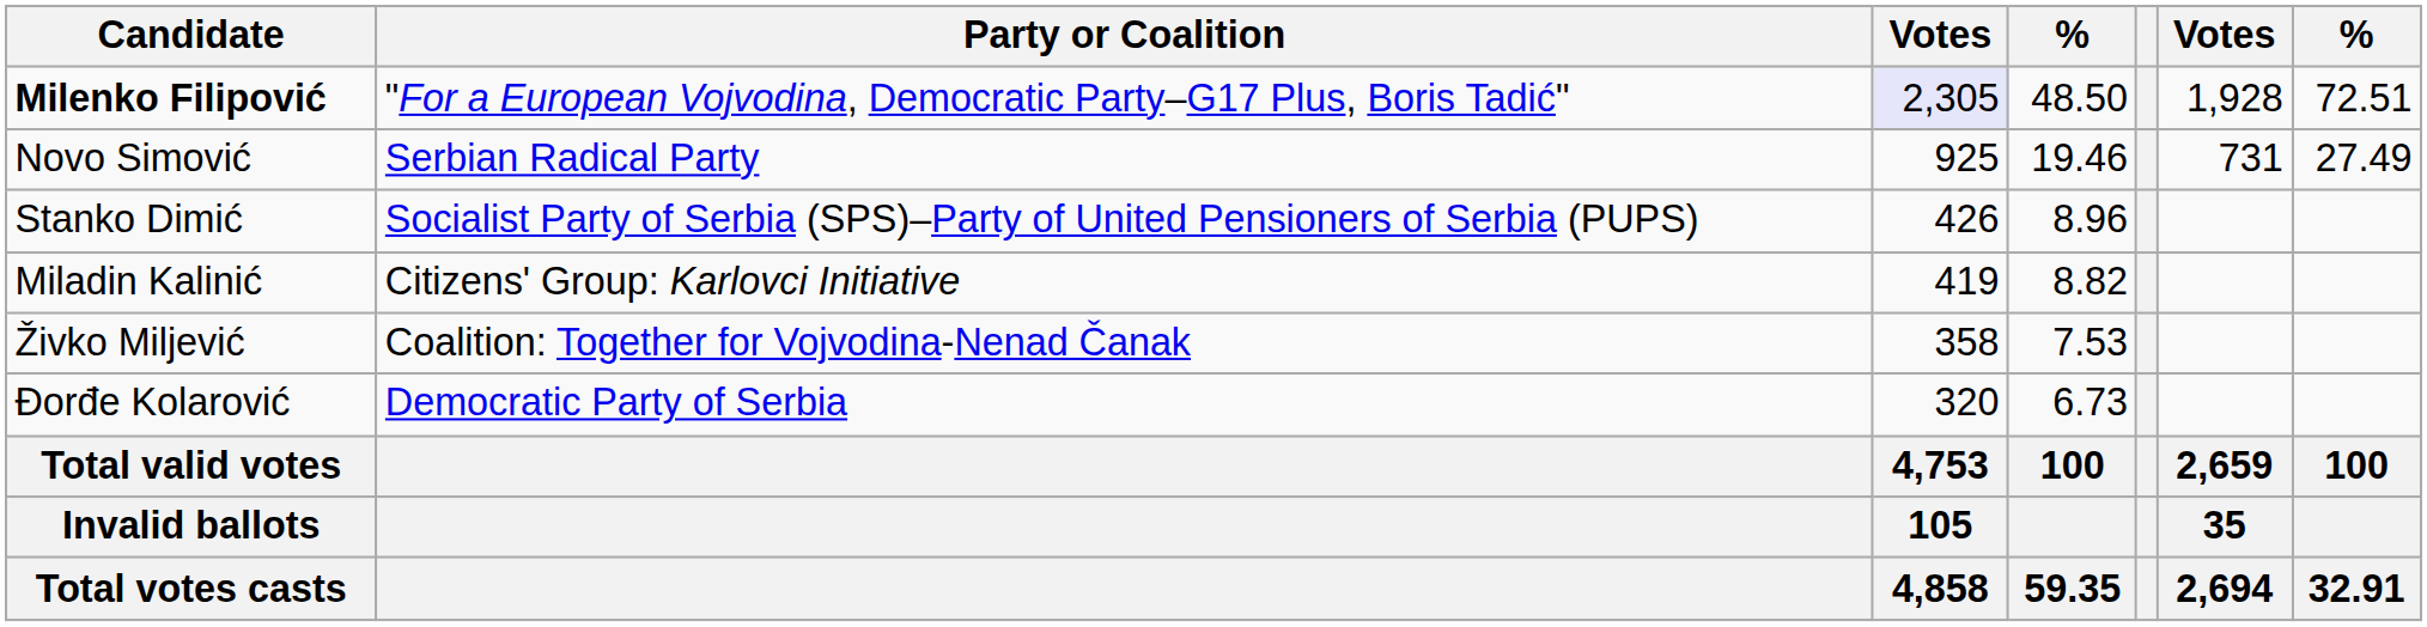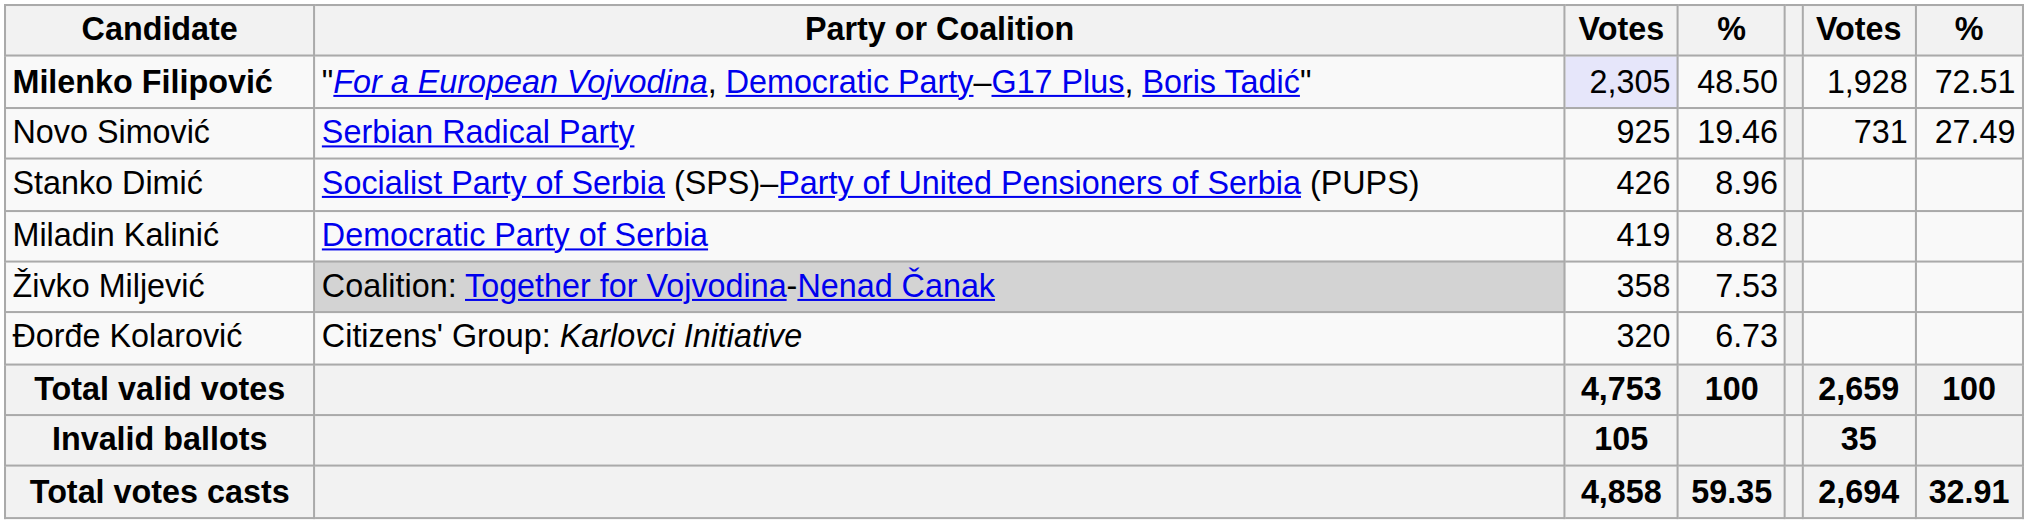 <table style="width:1000px;" class="wikitable">
 <tr>
 <th>Candidate</th>
 <th>Party or Coalition</th>
 <th>Votes</th>
 <th>%</th>
 <th></th>
 <th>Votes</th>
 <th>%</th>
 </tr>
 <tr>
 <td align="left"><strong>Milenko Filipović</strong></td>
 <td align="left">"<em><a href='#'>For a European Vojvodina</a></em>, <a href='#'>Democratic Party</a>–<a href='#'>G17 Plus</a>, <a href='#'>Boris Tadić</a>"</td>
 <td align="right" style="background: lavender;">2,305</td>
 <td align="right">48.50</td>
 <th align="left"></th>
 <td align="right">1,928</td>
 <td align="right">72.51</td>
 </tr>
 <tr>
 <td align="left">Novo Simović</td>
 <td align="left"><a href='#'>Serbian Radical Party</a></td>
 <td align="right">925</td>
 <td align="right">19.46</td>
 <th align="left"></th>
 <td align="right">731</td>
 <td align="right">27.49</td>
 </tr>
 <tr>
 <td align="left">Stanko Dimić</td>
 <td align="left"><a href='#'>Socialist Party of Serbia</a> (SPS)–<a href='#'>Party of United Pensioners of Serbia</a> (PUPS)</td>
 <td align="right">426</td>
 <td align="right">8.96</td>
 <th align="left"></th>
 <td align="right"></td>
 <td align="right"></td>
 </tr>
 <tr>
 <td align="left">Miladin Kalinić</td>
-<td align="left">Citizens' Group: <em>Karlovci Initiative</em></td>
+<td align="left"><a href='#'>Democratic Party of Serbia</a></td>
 <td align="right">419</td>
 <td align="right">8.82</td>
 <th align="left"></th>
 <td align="right"></td>
 <td align="right"></td>
 </tr>
 <tr>
 <td align="left">Živko Miljević</td>
-<td align="left">Coalition: <a href='#'>Together for Vojvodina</a>-<a href='#'>Nenad Čanak</a></td>
+<td align="left" style="background: lightgrey;">Coalition: <a href='#'>Together for Vojvodina</a>-<a href='#'>Nenad Čanak</a></td>
 <td align="right">358</td>
 <td align="right">7.53</td>
 <th align="left"></th>
 <td align="right"></td>
 <td align="right"></td>
 </tr>
 <tr>
 <td align="left">Đorđe Kolarović</td>
-<td align="left"><a href='#'>Democratic Party of Serbia</a></td>
+<td align="left">Citizens' Group: <em>Karlovci Initiative</em></td>
 <td align="right">320</td>
 <td align="right">6.73</td>
 <th align="left"></th>
 <td align="right"></td>
 <td align="right"></td>
 </tr>
 <tr>
 <th align="left">Total valid votes</th>
 <th align="left"></th>
 <th align="right">4,753</th>
 <th align="right">100</th>
 <th align="left"></th>
 <th align="right">2,659</th>
 <th align="right">100</th>
 </tr>
 <tr>
 <th align="left">Invalid ballots</th>
 <th align="left"></th>
 <th align="right">105</th>
 <th align="right"></th>
 <th align="left"></th>
 <th align="right">35</th>
 <th align="right"></th>
 </tr>
 <tr>
 <th align="left">Total votes casts</th>
 <th align="left"></th>
 <th align="right">4,858</th>
 <th align="right">59.35</th>
 <th align="left"></th>
 <th align="right">2,694</th>
 <th align="right">32.91</th>
 </tr>
 </table>
